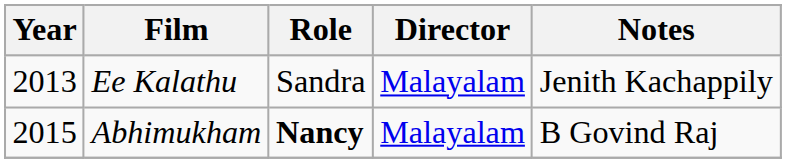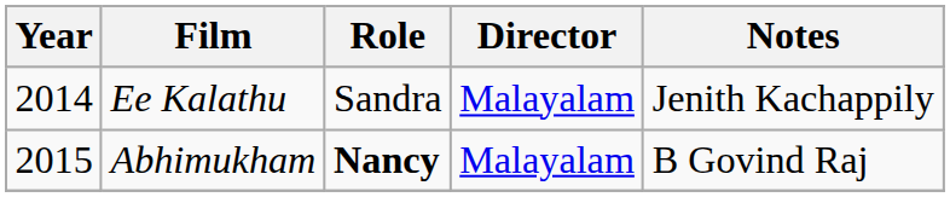 <table class="wikitable sortable">
 <tr style="background:#ccc; text-align:center;">
 <th>Year</th>
 <th>Film</th>
 <th>Role</th>
 <th>Director</th>
 <th>Notes</th>
 </tr>
 <tr>
-<td>2013</td>
+<td>2014</td>
 <td><em>Ee Kalathu</em></td>
 <td>Sandra</td>
 <td><a href='#'>Malayalam</a></td>
 <td>Jenith Kachappily</td>
 </tr>
 <tr>
 <td>2015</td>
 <td><em>Abhimukham </em></td>
 <td><strong>Nancy</strong></td>
 <td><a href='#'>Malayalam</a></td>
 <td>B Govind Raj</td>
 </tr>
 <tr>
 </tr>
 </table>
